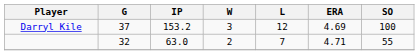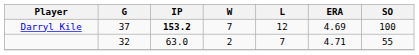 <table class="wikitable sortable">
 <tr>
 <th bgcolor="#DDDDFF" width="16%">Player</th>
 <th bgcolor="#DDDDFF" width="9%">G</th>
 <th bgcolor="#DDDDFF" width="9%">IP</th>
 <th bgcolor="#DDDDFF" width="9%">W</th>
 <th bgcolor="#DDDDFF" width="9%">L</th>
 <th bgcolor="#DDDDFF" width="9%">ERA</th>
 <th bgcolor="#DDDDFF" width="9%">SO</th>
 </tr>
 <tr align="center">
 <td><a href='#'>Darryl Kile</a></td>
 <td>37</td>
-<td>153.2</td>
-<td>3</td>
+<td><strong>153.2</strong></td>
+<td>7</td>
 <td>12</td>
 <td>4.69</td>
 <td>100</td>
 </tr>
 <tr align=center>
 <td></td>
 <td>32</td>
 <td>63.0</td>
 <td>2</td>
 <td>7</td>
 <td>4.71</td>
 <td>55</td>
 </tr>
 <tr align="center">
 </tr>
 </table>
